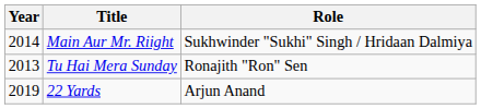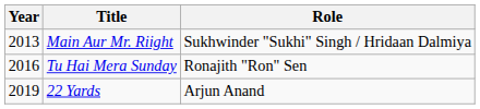 <table class="wikitable plainrowheaders sortable" style="margin-right: 0;">
 <tr>
 <th scope="col">Year</th>
 <th scope="col">Title</th>
 <th scope="col">Role</th>
 </tr>
 <tr>
-<td>2014</td>
+<td>2013</td>
 <td><em><a href='#'>Main Aur Mr. Riight</a></em></td>
 <td>Sukhwinder "Sukhi" Singh / Hridaan Dalmiya</td>
 </tr>
 <tr>
-<td>2013</td>
+<td>2016</td>
 <td><em><a href='#'>Tu Hai Mera Sunday</a></em></td>
 <td>Ronajith "Ron" Sen</td>
 </tr>
 <tr>
 <td>2019</td>
 <td><em><a href='#'>22 Yards</a></em></td>
 <td>Arjun Anand</td>
 </tr>
 </table>
